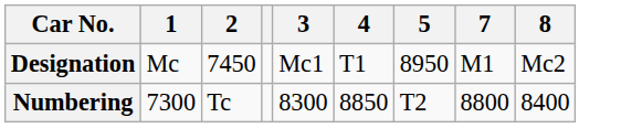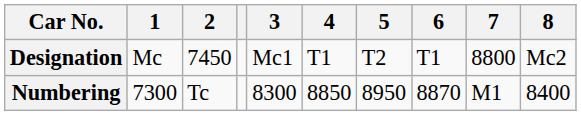 <table class="wikitable">
 <tr>
 <th>Car No.</th>
 <th>1</th>
 <th>2</th>
 <th></th>
 <th>3</th>
 <th>4</th>
 <th>5</th>
+<th>6</th>
 <th>7</th>
 <th>8</th>
 </tr>
 <tr>
 <th>Designation</th>
 <td>Mc</td>
 <td>7450</td>
 <td></td>
 <td>Mc1</td>
 <td>T1</td>
-<td>8950</td>
-<td>M1</td>
+<td>T2</td>
+<td>T1</td>
+<td>8800</td>
 <td>Mc2</td>
 </tr>
 <tr>
 <th>Numbering</th>
 <td>7300</td>
 <td>Tc</td>
 <td></td>
 <td>8300</td>
 <td>8850</td>
-<td>T2</td>
-<td>8800</td>
+<td>8950</td>
+<td>8870</td>
+<td>M1</td>
 <td>8400</td>
 </tr>
 </table>
